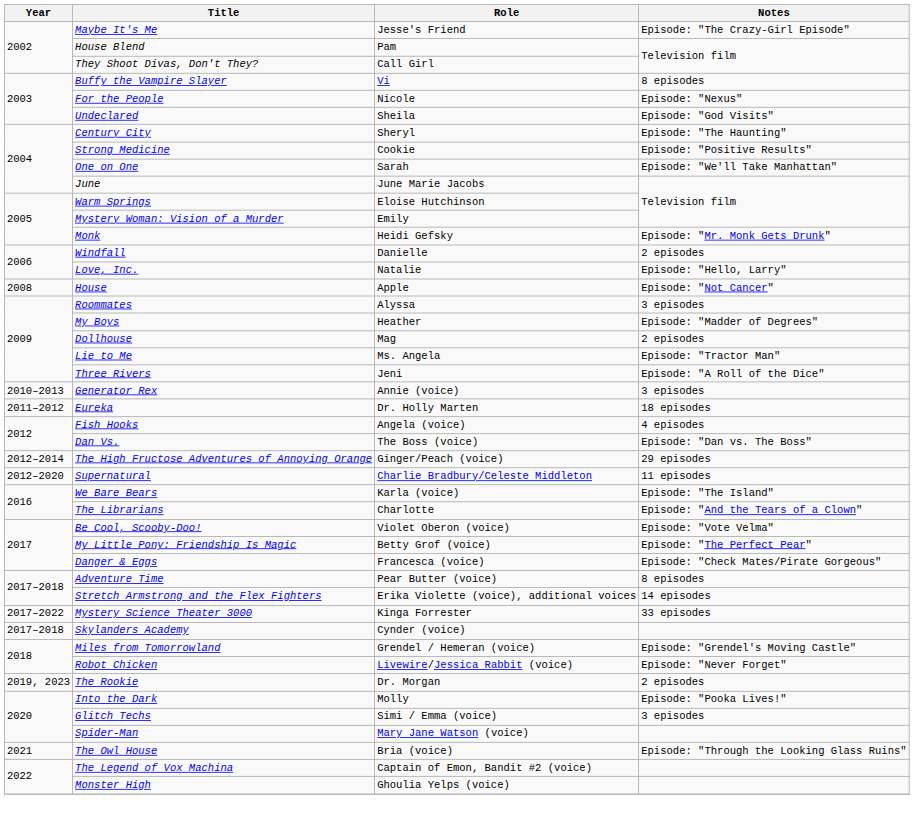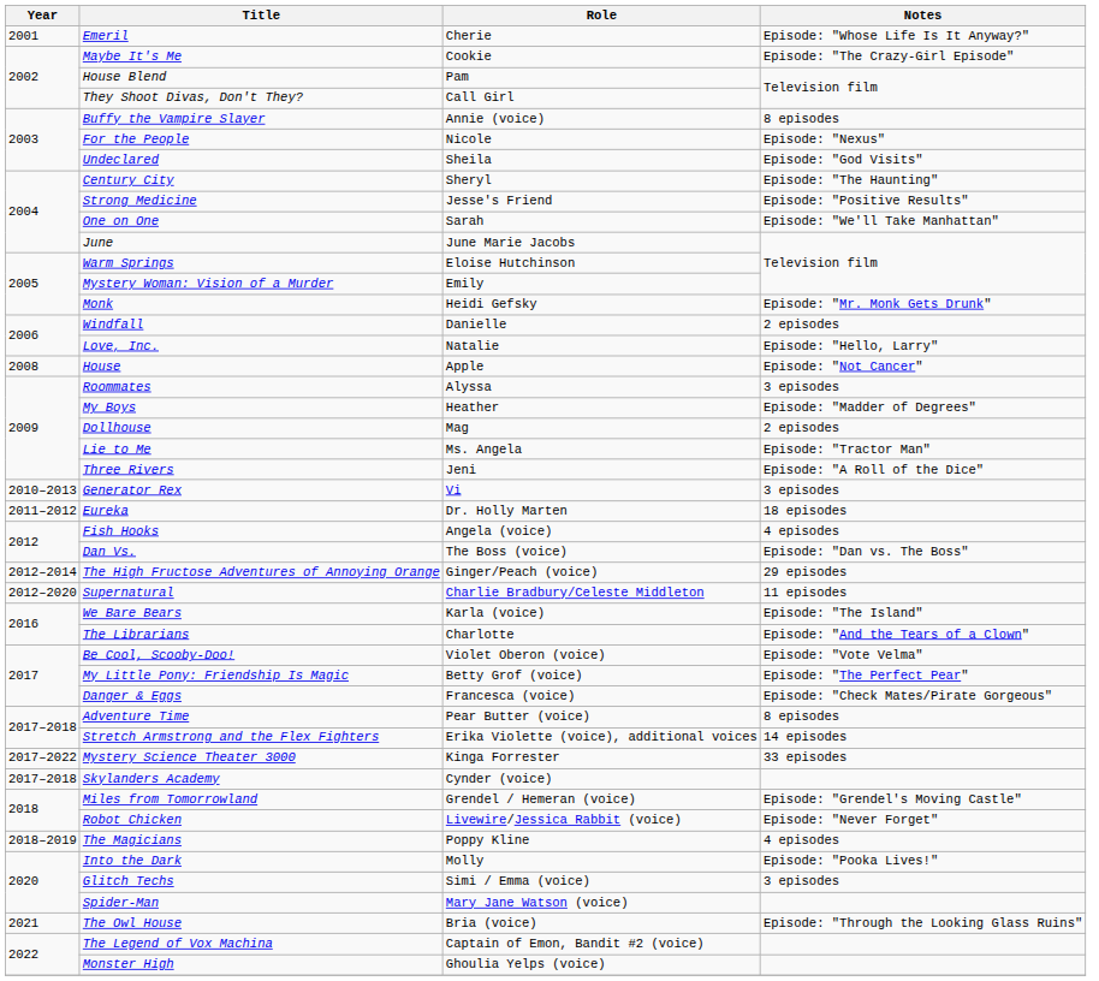 <table class="wikitable sortable">
 <tr>
 <th>Year</th>
 <th>Title</th>
 <th>Role</th>
 <th class="unsortable">Notes</th>
 </tr>
 <tr>
+<td>2001</td>
+<td><em><a href='#'>Emeril</a></em></td>
+<td>Cherie</td>
+<td>Episode: "Whose Life Is It Anyway?"</td>
+</tr>
+<tr>
 <td rowspan="3">2002</td>
 <td><em><a href='#'>Maybe It's Me</a></em></td>
-<td>Jesse's Friend</td>
+<td>Cookie</td>
 <td>Episode: "The Crazy-Girl Episode"</td>
 </tr>
 <tr>
 <td><em>House Blend</em></td>
 <td>Pam</td>
 <td rowspan="2">Television film</td>
 </tr>
 <tr>
 <td><em>They Shoot Divas, Don't They?</em></td>
 <td>Call Girl</td>
 </tr>
 <tr>
 <td rowspan="3">2003</td>
 <td><em><a href='#'>Buffy the Vampire Slayer</a></em></td>
-<td><a href='#'>Vi</a></td>
+<td>Annie (voice)</td>
 <td>8 episodes</td>
 </tr>
 <tr>
 <td><em><a href='#'>For the People</a></em></td>
 <td>Nicole</td>
 <td>Episode: "Nexus"</td>
 </tr>
 <tr>
 <td><em><a href='#'>Undeclared</a></em></td>
 <td>Sheila</td>
 <td>Episode: "God Visits"</td>
 </tr>
 <tr>
 <td rowspan="4">2004</td>
 <td><em><a href='#'>Century City</a></em></td>
 <td>Sheryl</td>
 <td>Episode: "The Haunting"</td>
 </tr>
 <tr>
 <td><em><a href='#'>Strong Medicine</a></em></td>
-<td>Cookie</td>
+<td>Jesse's Friend</td>
 <td>Episode: "Positive Results"</td>
 </tr>
 <tr>
 <td><em><a href='#'>One on One</a></em></td>
 <td>Sarah</td>
 <td>Episode: "We'll Take Manhattan"</td>
 </tr>
 <tr>
 <td><em>June</em></td>
 <td>June Marie Jacobs</td>
 <td rowspan="3">Television film</td>
 </tr>
 <tr>
 <td rowspan="3">2005</td>
 <td><em><a href='#'>Warm Springs</a></em></td>
 <td>Eloise Hutchinson</td>
 </tr>
 <tr>
 <td><em><a href='#'>Mystery Woman: Vision of a Murder</a></em></td>
 <td>Emily</td>
 </tr>
 <tr>
 <td><em><a href='#'>Monk</a></em></td>
 <td>Heidi Gefsky</td>
 <td>Episode: "<a href='#'>Mr. Monk Gets Drunk</a>"</td>
 </tr>
 <tr>
 <td rowspan="2">2006</td>
 <td><em><a href='#'>Windfall</a></em></td>
 <td>Danielle</td>
 <td>2 episodes</td>
 </tr>
 <tr>
 <td><em><a href='#'>Love, Inc.</a></em></td>
 <td>Natalie</td>
 <td>Episode: "Hello, Larry"</td>
 </tr>
 <tr>
 <td>2008</td>
 <td><em><a href='#'>House</a></em></td>
 <td>Apple</td>
 <td>Episode: "<a href='#'>Not Cancer</a>"</td>
 </tr>
 <tr>
 <td rowspan="5">2009</td>
 <td><em><a href='#'>Roommates</a></em></td>
 <td>Alyssa</td>
 <td>3 episodes</td>
 </tr>
 <tr>
 <td><em><a href='#'>My Boys</a></em></td>
 <td>Heather</td>
 <td>Episode: "Madder of Degrees"</td>
 </tr>
 <tr>
 <td><em><a href='#'>Dollhouse</a></em></td>
 <td>Mag</td>
 <td>2 episodes</td>
 </tr>
 <tr>
 <td><em><a href='#'>Lie to Me</a></em></td>
 <td>Ms. Angela</td>
 <td>Episode: "Tractor Man"</td>
 </tr>
 <tr>
 <td><em><a href='#'>Three Rivers</a></em></td>
 <td>Jeni</td>
 <td>Episode: "A Roll of the Dice"</td>
 </tr>
 <tr>
 <td>2010–2013</td>
 <td><em><a href='#'>Generator Rex</a></em></td>
-<td>Annie (voice)</td>
+<td><a href='#'>Vi</a></td>
 <td>3 episodes</td>
 </tr>
 <tr>
 <td>2011–2012</td>
 <td><em><a href='#'>Eureka</a></em></td>
 <td>Dr. Holly Marten</td>
 <td>18 episodes</td>
 </tr>
 <tr>
 <td rowspan="2">2012</td>
 <td><em><a href='#'>Fish Hooks</a></em></td>
 <td>Angela (voice)</td>
 <td>4 episodes</td>
 </tr>
 <tr>
 <td><em><a href='#'>Dan Vs.</a></em></td>
 <td>The Boss (voice)</td>
 <td>Episode: "Dan vs. The Boss"</td>
 </tr>
 <tr>
 <td>2012–2014</td>
 <td><em><a href='#'>The High Fructose Adventures of Annoying Orange</a></em></td>
 <td>Ginger/Peach (voice)</td>
 <td>29 episodes</td>
 </tr>
 <tr>
 <td>2012–2020</td>
 <td><em><a href='#'>Supernatural</a></em></td>
 <td><a href='#'>Charlie Bradbury/Celeste Middleton</a></td>
 <td>11 episodes</td>
 </tr>
 <tr>
 <td rowspan="2">2016</td>
 <td><em><a href='#'>We Bare Bears</a></em></td>
 <td>Karla (voice)</td>
 <td>Episode: "The Island"</td>
 </tr>
 <tr>
 <td><em><a href='#'>The Librarians</a></em></td>
 <td>Charlotte</td>
 <td>Episode: "<a href='#'>And the Tears of a Clown</a>"</td>
 </tr>
 <tr>
 <td rowspan="3">2017</td>
 <td><em><a href='#'>Be Cool, Scooby-Doo!</a></em></td>
 <td>Violet Oberon (voice)</td>
 <td>Episode: "Vote Velma"</td>
 </tr>
 <tr>
 <td><em><a href='#'>My Little Pony: Friendship Is Magic</a></em></td>
 <td>Betty Grof (voice)</td>
 <td>Episode: "<a href='#'>The Perfect Pear</a>"</td>
 </tr>
 <tr>
 <td><em><a href='#'>Danger & Eggs</a></em></td>
 <td>Francesca (voice)</td>
 <td>Episode: "Check Mates/Pirate Gorgeous"</td>
 </tr>
 <tr>
 <td rowspan="2">2017–2018</td>
 <td><em><a href='#'>Adventure Time</a></em></td>
 <td>Pear Butter (voice)</td>
 <td>8 episodes</td>
 </tr>
 <tr>
 <td><em><a href='#'>Stretch Armstrong and the Flex Fighters</a></em></td>
 <td>Erika Violette (voice), additional voices</td>
 <td>14 episodes</td>
 </tr>
 <tr>
 <td>2017–2022</td>
 <td><em><a href='#'>Mystery Science Theater 3000</a></em></td>
 <td>Kinga Forrester</td>
 <td>33 episodes</td>
 </tr>
 <tr>
 <td>2017–2018</td>
 <td><em><a href='#'>Skylanders Academy</a></em></td>
 <td>Cynder (voice)</td>
 <td></td>
 </tr>
 <tr>
 <td rowspan="2">2018</td>
 <td><em><a href='#'>Miles from Tomorrowland</a></em></td>
 <td>Grendel / Hemeran (voice)</td>
 <td>Episode: "Grendel's Moving Castle"</td>
 </tr>
 <tr>
 <td><em><a href='#'>Robot Chicken</a></em></td>
 <td><a href='#'>Livewire</a>/<a href='#'>Jessica Rabbit</a> (voice)</td>
 <td>Episode: "Never Forget"</td>
 </tr>
 <tr>
-<td>2019, 2023</td>
-<td><em><a href='#'>The Rookie</a></em></td>
-<td>Dr. Morgan</td>
-<td>2 episodes</td>
+<td>2018–2019</td>
+<td><em><a href='#'>The Magicians</a></em></td>
+<td>Poppy Kline</td>
+<td>4 episodes</td>
 </tr>
 <tr>
 <td rowspan="3">2020</td>
 <td><em><a href='#'>Into the Dark</a></em></td>
 <td>Molly</td>
 <td>Episode: "Pooka Lives!"</td>
 </tr>
 <tr>
 <td><em><a href='#'>Glitch Techs</a></em></td>
 <td>Simi / Emma (voice)</td>
 <td>3 episodes</td>
 </tr>
 <tr>
 <td><em><a href='#'>Spider-Man</a></em></td>
 <td><a href='#'>Mary Jane Watson</a> (voice)</td>
 <td></td>
 </tr>
 <tr>
 <td>2021</td>
 <td><em><a href='#'>The Owl House</a></em></td>
 <td>Bria (voice)</td>
 <td>Episode: "Through the Looking Glass Ruins"</td>
 </tr>
 <tr>
 <td rowspan="2">2022</td>
 <td><em><a href='#'>The Legend of Vox Machina</a></em></td>
 <td>Captain of Emon, Bandit #2 (voice)</td>
 <td></td>
 </tr>
 <tr>
 <td><em><a href='#'>Monster High</a></em></td>
 <td>Ghoulia Yelps (voice)</td>
 <td></td>
 </tr>
 <tr>
 </tr>
 </table>
